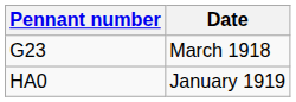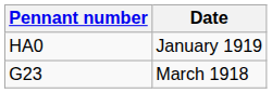 <table class="wikitable" style="text-align:left">
 <tr>
 <th scope="col"><a href='#'>Pennant number</a></th>
 <th>Date</th>
 </tr>
 <tr>
+<td scope="row">HA0</td>
+<td>January 1919</td>
+</tr>
+<tr>
 <td scope="row">G23</td>
 <td>March 1918</td>
 </tr>
-<tr>
-<td scope="row">HA0</td>
-<td>January 1919</td>
-</tr>
 </table>
